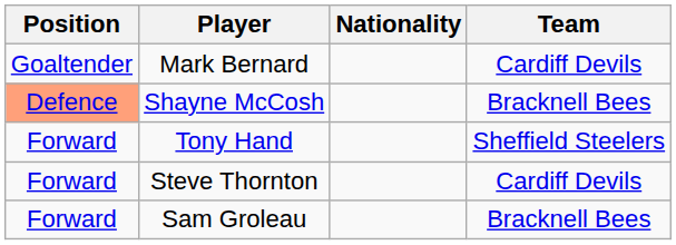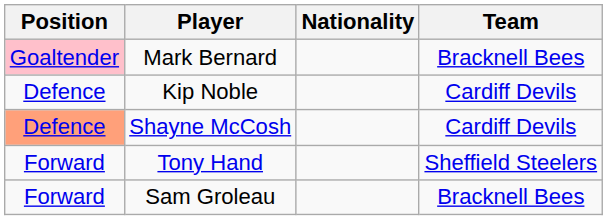 <table class="wikitable">
 <tr>
 <th>Position</th>
 <th>Player</th>
 <th>Nationality</th>
 <th>Team</th>
 </tr>
 <tr align="center">
-<td><a href='#'>Goaltender</a></td>
+<td style="background: pink;"><a href='#'>Goaltender</a></td>
 <td>Mark Bernard</td>
+<td></td>
+<td><a href='#'>Bracknell Bees</a></td>
+</tr>
+<tr align="center">
+<td><a href='#'>Defence</a></td>
+<td>Kip Noble</td>
 <td></td>
 <td><a href='#'>Cardiff Devils</a></td>
 </tr>
 <tr align="center">
 <td style="background: lightsalmon;"><a href='#'>Defence</a></td>
 <td><a href='#'>Shayne McCosh</a></td>
 <td></td>
-<td><a href='#'>Bracknell Bees</a></td>
+<td><a href='#'>Cardiff Devils</a></td>
 </tr>
 <tr align="center">
 <td><a href='#'>Forward</a></td>
 <td><a href='#'>Tony Hand</a></td>
 <td></td>
 <td><a href='#'>Sheffield Steelers</a></td>
 </tr>
 <tr align="center">
 <td><a href='#'>Forward</a></td>
-<td>Steve Thornton</td>
-<td></td>
-<td><a href='#'>Cardiff Devils</a></td>
-</tr>
-<tr align="center">
-<td><a href='#'>Forward</a></td>
 <td>Sam Groleau</td>
 <td></td>
 <td><a href='#'>Bracknell Bees</a></td>
 </tr>
 </table>
